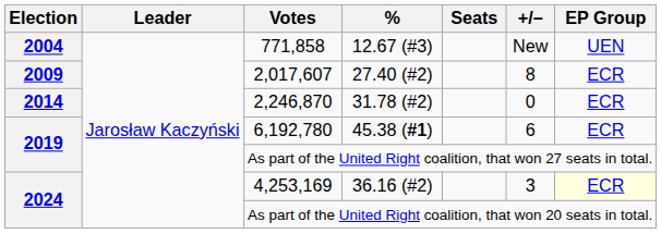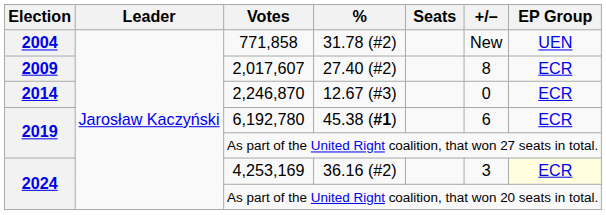 <table class=wikitable style="text-align:center;">
 <tr>
 <th>Election</th>
 <th>Leader</th>
 <th>Votes</th>
 <th>%</th>
 <th>Seats</th>
 <th>+/–</th>
 <th>EP Group</th>
 </tr>
 <tr>
 <th><a href='#'>2004</a></th>
 <td rowspan="7"><a href='#'>Jarosław Kaczyński</a></td>
 <td>771,858</td>
-<td>12.67 (#3)</td>
+<td>31.78 (#2)</td>
 <td></td>
 <td>New</td>
 <td><a href='#'>UEN</a></td>
 </tr>
 <tr>
 <th><a href='#'>2009</a></th>
 <td>2,017,607</td>
 <td>27.40 (#2)</td>
 <td></td>
 <td> 8</td>
 <td><a href='#'>ECR</a></td>
 </tr>
 <tr>
 <th><a href='#'>2014</a></th>
 <td>2,246,870</td>
-<td>31.78 (#2)</td>
+<td>12.67 (#3)</td>
 <td></td>
 <td> 0</td>
 <td><a href='#'>ECR</a></td>
 </tr>
 <tr>
 <th rowspan="2"><a href='#'>2019</a></th>
 <td>6,192,780</td>
 <td>45.38 (<strong>#1</strong>)</td>
 <td></td>
 <td> 6</td>
 <td><a href='#'>ECR</a></td>
 </tr>
 <tr>
 <td colspan="5"><small>As part of the <a href='#'>United Right</a> coalition, that won 27 seats in total.</small></td>
 </tr>
 <tr>
 <th rowspan="2"><a href='#'>2024</a></th>
 <td>4,253,169</td>
 <td>36.16 (#2)</td>
 <td></td>
 <td> 3</td>
 <td style="background: lightyellow;"><a href='#'>ECR</a></td>
 </tr>
 <tr>
 <td colspan="5"><small>As part of the <a href='#'>United Right</a> coalition, that won 20 seats in total.</small></td>
 </tr>
 </table>
